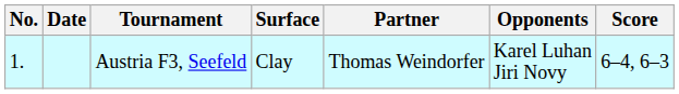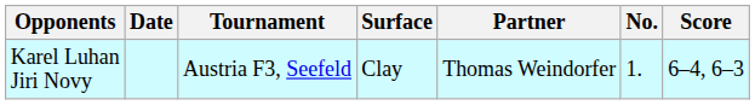 <table class="sortable wikitable">
 <tr>
-<th>No.</th>
+<th>Opponents</th>
 <th>Date</th>
 <th>Tournament</th>
 <th>Surface</th>
 <th>Partner</th>
-<th>Opponents</th>
+<th>No.</th>
 <th class="unsortable">Score</th>
 </tr>
 <tr style="background:#cffcff;">
-<td>1.</td>
+<td> Karel Luhan <br>  Jiri Novy</td>
 <td></td>
 <td>Austria F3, <a href='#'>Seefeld</a></td>
 <td>Clay</td>
 <td> Thomas Weindorfer</td>
-<td> Karel Luhan <br>  Jiri Novy</td>
+<td>1.</td>
 <td>6–4, 6–3</td>
 </tr>
 </table>
